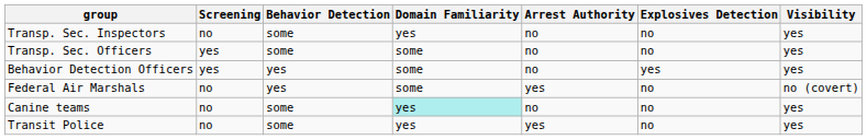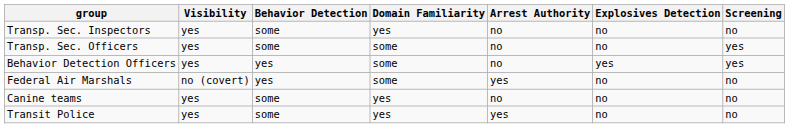 <table class=wikitable>
 <tr>
 <th>group</th>
-<th>Screening</th>
+<th>Visibility</th>
 <th>Behavior Detection</th>
 <th>Domain Familiarity</th>
 <th>Arrest Authority</th>
 <th>Explosives Detection</th>
-<th>Visibility</th>
+<th>Screening</th>
 </tr>
 <tr>
 <td>Transp. Sec. Inspectors</td>
-<td>no</td>
+<td>yes</td>
 <td>some</td>
 <td>yes</td>
 <td>no</td>
 <td>no</td>
-<td>yes</td>
+<td>no</td>
 </tr>
 <tr>
 <td>Transp. Sec. Officers</td>
 <td>yes</td>
 <td>some</td>
 <td>some</td>
 <td>no</td>
 <td>no</td>
 <td>yes</td>
 </tr>
 <tr>
 <td>Behavior Detection Officers</td>
 <td>yes</td>
 <td>yes</td>
 <td>some</td>
 <td>no</td>
 <td>yes</td>
 <td>yes</td>
 </tr>
 <tr>
 <td>Federal Air Marshals</td>
-<td>no</td>
+<td>no (covert)</td>
 <td>yes</td>
 <td>some</td>
 <td>yes</td>
 <td>no</td>
-<td>no (covert)</td>
+<td>no</td>
 </tr>
 <tr>
 <td>Canine teams</td>
-<td>no</td>
+<td>yes</td>
 <td>some</td>
-<td style="background: paleturquoise;">yes</td>
+<td>yes</td>
 <td>no</td>
 <td>no</td>
-<td>yes</td>
+<td>no</td>
 </tr>
 <tr>
 <td>Transit Police</td>
-<td>no</td>
+<td>yes</td>
 <td>some</td>
 <td>yes</td>
 <td>yes</td>
 <td>no</td>
-<td>yes</td>
+<td>no</td>
 </tr>
 </table>
